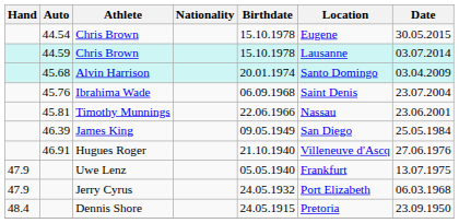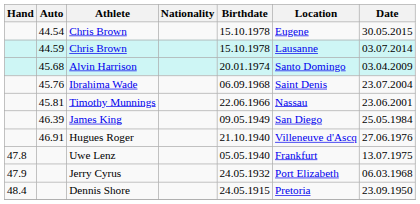 <table class="wikitable">
 <tr>
 <th>Hand</th>
 <th>Auto</th>
 <th>Athlete</th>
 <th>Nationality</th>
 <th>Birthdate</th>
 <th>Location</th>
 <th>Date</th>
 </tr>
 <tr>
 <td></td>
 <td>44.54</td>
 <td><a href='#'>Chris Brown</a></td>
 <td></td>
 <td>15.10.1978</td>
 <td><a href='#'>Eugene</a></td>
 <td>30.05.2015</td>
 </tr>
 <tr style="background:#cef6f5;">
 <td></td>
 <td>44.59</td>
 <td><a href='#'>Chris Brown</a></td>
 <td></td>
 <td>15.10.1978</td>
 <td><a href='#'>Lausanne</a></td>
 <td>03.07.2014</td>
 </tr>
 <tr bgcolor=#CEF6F5>
 <td></td>
 <td>45.68</td>
 <td><a href='#'>Alvin Harrison</a></td>
 <td></td>
 <td>20.01.1974</td>
 <td><a href='#'>Santo Domingo</a></td>
 <td>03.04.2009</td>
 </tr>
 <tr>
 <td></td>
 <td>45.76</td>
 <td><a href='#'>Ibrahima Wade</a></td>
 <td></td>
 <td>06.09.1968</td>
 <td><a href='#'>Saint Denis</a></td>
 <td>23.07.2004</td>
 </tr>
 <tr>
 <td></td>
 <td>45.81</td>
 <td><a href='#'>Timothy Munnings</a></td>
 <td></td>
 <td>22.06.1966</td>
 <td><a href='#'>Nassau</a></td>
 <td>23.06.2001</td>
 </tr>
 <tr>
 <td></td>
 <td>46.39</td>
 <td><a href='#'>James King</a></td>
 <td></td>
 <td>09.05.1949</td>
 <td><a href='#'>San Diego</a></td>
 <td>25.05.1984</td>
 </tr>
 <tr>
 <td></td>
 <td>46.91</td>
 <td>Hugues Roger</td>
 <td></td>
 <td>21.10.1940</td>
 <td><a href='#'>Villeneuve d'Ascq</a></td>
 <td>27.06.1976</td>
 </tr>
 <tr>
-<td>47.9</td>
+<td>47.8</td>
 <td></td>
 <td>Uwe Lenz</td>
 <td></td>
 <td>05.05.1940</td>
 <td><a href='#'>Frankfurt</a></td>
 <td>13.07.1975</td>
 </tr>
 <tr>
 <td>47.9</td>
 <td></td>
 <td>Jerry Cyrus</td>
 <td></td>
 <td>24.05.1932</td>
 <td><a href='#'>Port Elizabeth</a></td>
 <td>06.03.1968</td>
 </tr>
 <tr>
 <td>48.4</td>
 <td></td>
 <td>Dennis Shore</td>
 <td></td>
 <td>24.05.1915</td>
 <td><a href='#'>Pretoria</a></td>
 <td>23.09.1950</td>
 </tr>
 <tr>
 </tr>
 </table>
